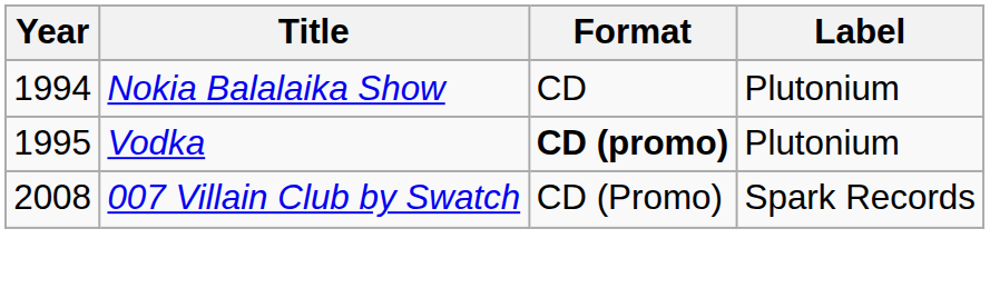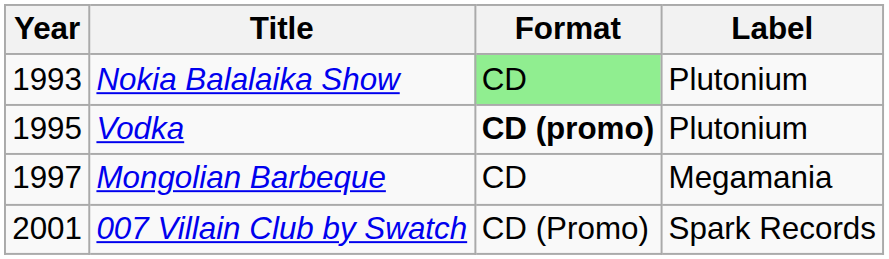 <table class="wikitable">
 <tr>
 <th>Year</th>
 <th>Title</th>
 <th>Format</th>
 <th>Label</th>
 </tr>
 <tr>
-<td>1994</td>
+<td>1993</td>
 <td><em><a href='#'>Nokia Balalaika Show</a></em></td>
-<td>CD</td>
+<td style="background: lightgreen;">CD</td>
 <td>Plutonium</td>
 </tr>
 <tr>
 <td>1995</td>
 <td><em><a href='#'>Vodka</a></em></td>
 <td><strong>CD (promo)</strong></td>
 <td>Plutonium</td>
 </tr>
 <tr>
-<td>2008</td>
+<td>1997</td>
+<td><em><a href='#'>Mongolian Barbeque</a></em></td>
+<td>CD</td>
+<td>Megamania</td>
+</tr>
+<tr>
+<td>2001</td>
 <td><em><a href='#'>007 Villain Club by Swatch</a></em></td>
 <td>CD (Promo)</td>
 <td>Spark Records</td>
 </tr>
 </table>
